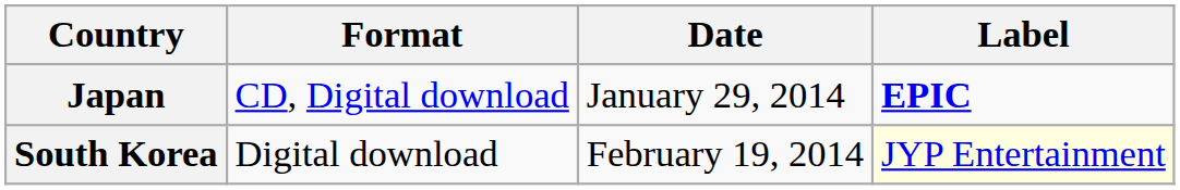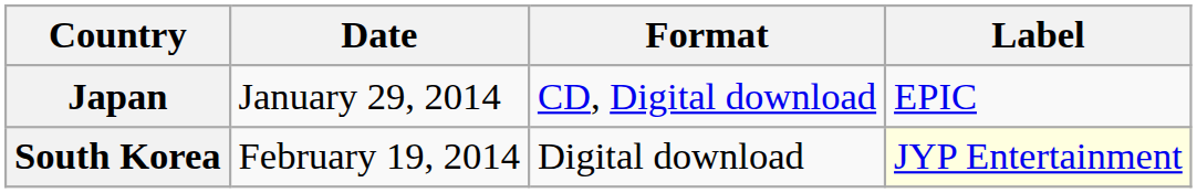 <table class="wikitable plainrowheaders">
 <tr>
 <th scope="col">Country</th>
+<th>Date</th>
 <th>Format</th>
-<th>Date</th>
 <th>Label</th>
 </tr>
 <tr>
 <th scope="row">Japan</th>
+<td>January 29, 2014</td>
 <td><a href='#'>CD</a>, <a href='#'>Digital download</a></td>
-<td>January 29, 2014</td>
-<td><strong><a href='#'>EPIC</a></strong></td>
+<td><a href='#'>EPIC</a></td>
 </tr>
 <tr>
 <th scope="row">South Korea</th>
+<td>February 19, 2014</td>
 <td>Digital download</td>
-<td>February 19, 2014</td>
 <td style="background: lightyellow;"><a href='#'>JYP Entertainment</a></td>
 </tr>
 </table>
